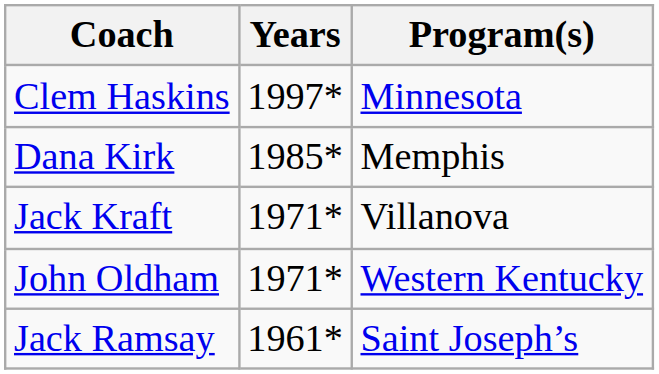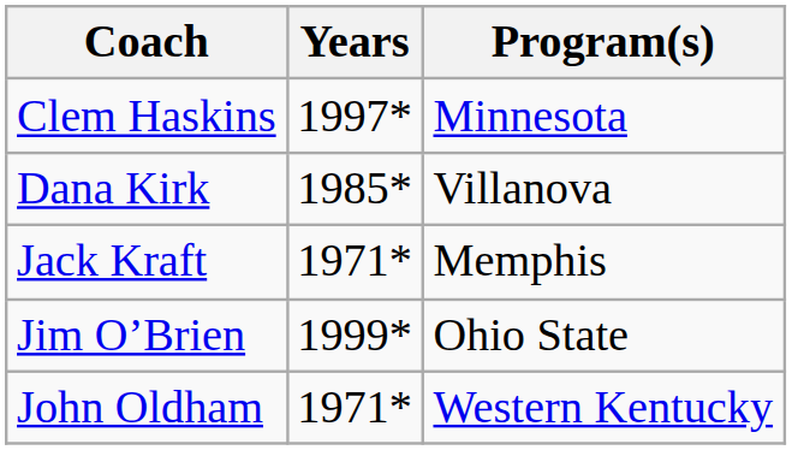 <table class="wikitable">
 <tr>
 <th>Coach</th>
 <th>Years</th>
 <th>Program(s)</th>
 </tr>
 <tr>
 <td><a href='#'>Clem Haskins</a></td>
 <td>1997*</td>
 <td><a href='#'>Minnesota</a></td>
 </tr>
 <tr>
 <td><a href='#'>Dana Kirk</a></td>
 <td>1985*</td>
-<td>Memphis</td>
+<td>Villanova</td>
 </tr>
 <tr>
 <td><a href='#'>Jack Kraft</a></td>
 <td>1971*</td>
-<td>Villanova</td>
+<td>Memphis</td>
+</tr>
+<tr>
+<td><a href='#'>Jim O’Brien</a></td>
+<td>1999*</td>
+<td>Ohio State</td>
 </tr>
 <tr>
 <td><a href='#'>John Oldham</a></td>
 <td>1971*</td>
 <td><a href='#'>Western Kentucky</a></td>
 </tr>
-<tr>
-<td><a href='#'>Jack Ramsay</a></td>
-<td>1961*</td>
-<td><a href='#'>Saint Joseph’s</a></td>
-</tr>
 </table>
